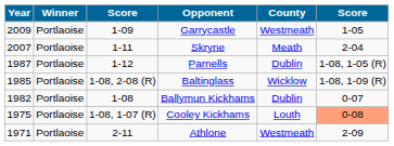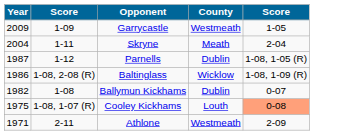 <table class="wikitable" style="text-align:center;">
 <tr>
 <th style="background:#069;color:white">Year</th>
-<th style="background:#069;color:white">Winner</th>
 <th style="background:#069;color:white">Score</th>
 <th style="background:#069;color:white">Opponent</th>
 <th style="background:#069;color:white">County</th>
 <th style="background:#069;color:white">Score</th>
 </tr>
 <tr>
 <td>2009</td>
-<td> Portlaoise</td>
 <td>1-09</td>
 <td><a href='#'>Garrycastle</a></td>
 <td><a href='#'>Westmeath</a></td>
 <td>1-05</td>
 </tr>
 <tr>
-<td>2007</td>
-<td> Portlaoise</td>
+<td>2004</td>
 <td>1-11</td>
 <td><a href='#'>Skryne</a></td>
 <td><a href='#'>Meath</a></td>
 <td>2-04</td>
 </tr>
 <tr>
 <td>1987</td>
-<td> Portlaoise</td>
 <td>1-12</td>
 <td><a href='#'>Parnells</a></td>
 <td><a href='#'>Dublin</a></td>
 <td>1-08, 1-05 (R)</td>
 </tr>
 <tr>
-<td>1985</td>
-<td> Portlaoise</td>
+<td>1986</td>
 <td>1-08, 2-08 (R)</td>
 <td><a href='#'>Baltinglass</a></td>
 <td><a href='#'>Wicklow</a></td>
 <td>1-08, 1-09 (R)</td>
 </tr>
 <tr>
 <td>1982</td>
-<td> Portlaoise</td>
 <td>1-08</td>
 <td><a href='#'>Ballymun Kickhams</a></td>
 <td><a href='#'>Dublin</a></td>
 <td>0-07</td>
 </tr>
 <tr>
 <td>1975</td>
-<td> Portlaoise</td>
 <td>1-08, 1-07 (R)</td>
 <td><a href='#'>Cooley Kickhams</a></td>
 <td><a href='#'>Louth</a></td>
 <td style="background: lightsalmon;">0-08</td>
 </tr>
 <tr>
 <td>1971</td>
-<td> Portlaoise</td>
 <td>2-11</td>
 <td><a href='#'>Athlone</a></td>
 <td><a href='#'>Westmeath</a></td>
 <td>2-09</td>
 </tr>
 </table>
